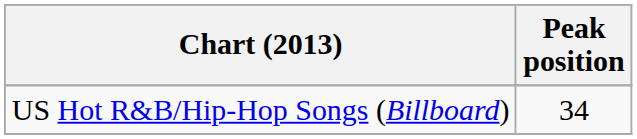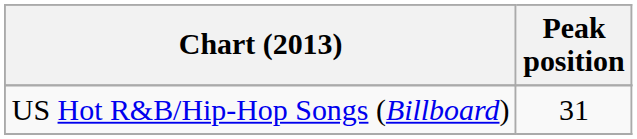 <table class="wikitable sortable plainrowheaders">
 <tr>
 <th scope="col">Chart (2013)</th>
 <th scope="col">Peak<br>position</th>
 </tr>
 <tr>
 </tr>
 <tr>
 <td align="left">US <a href='#'>Hot R&B/Hip-Hop Songs</a> (<em><a href='#'>Billboard</a></em>)</td>
-<td align="center">34</td>
+<td align="center">31</td>
 </tr>
 <tr>
 </tr>
 </table>
